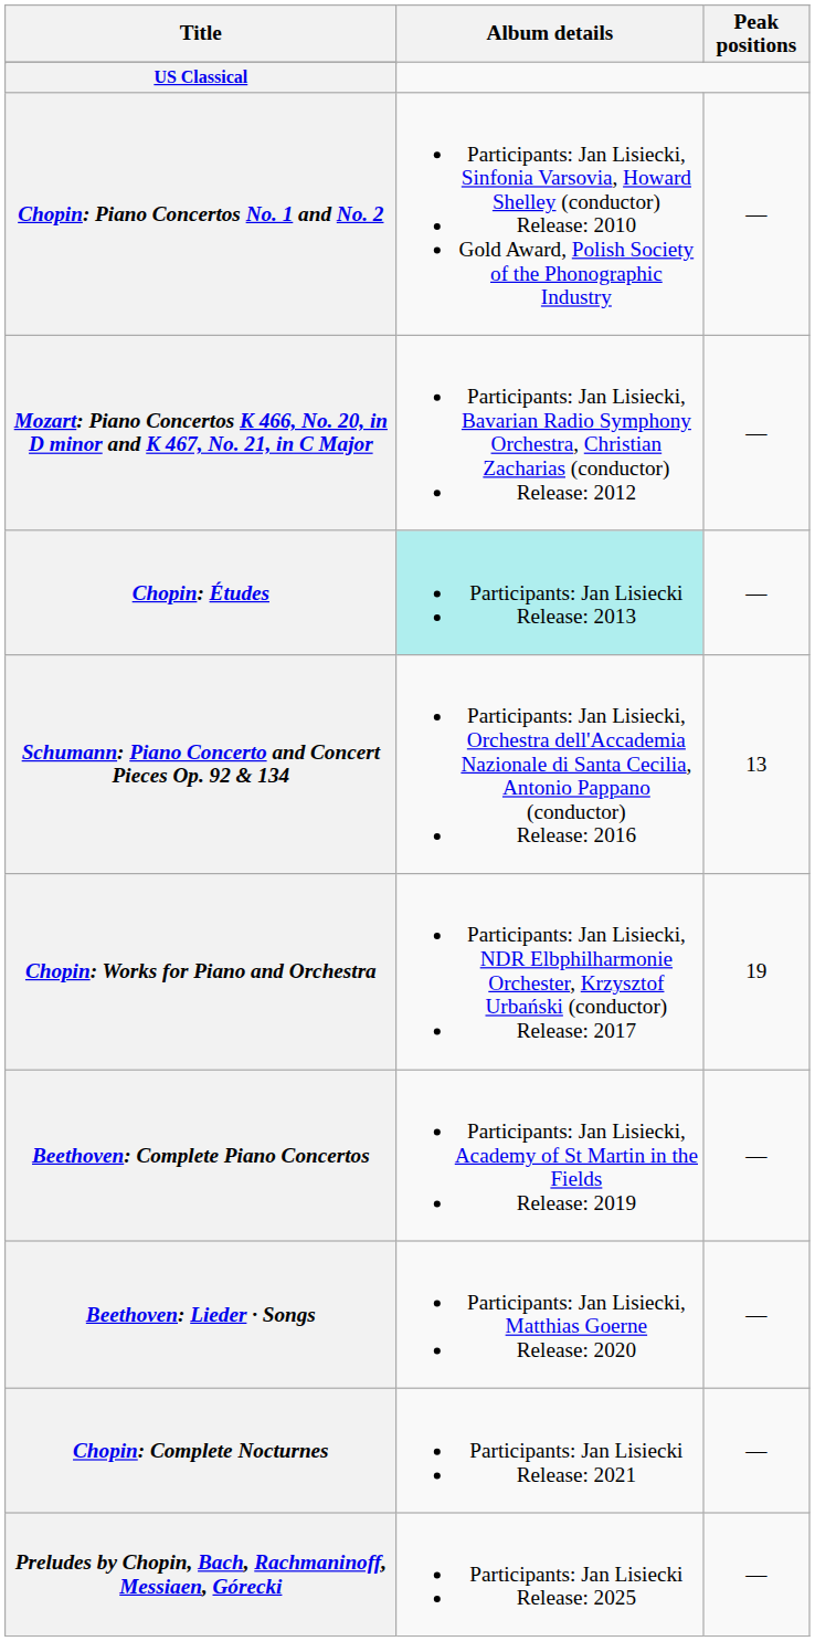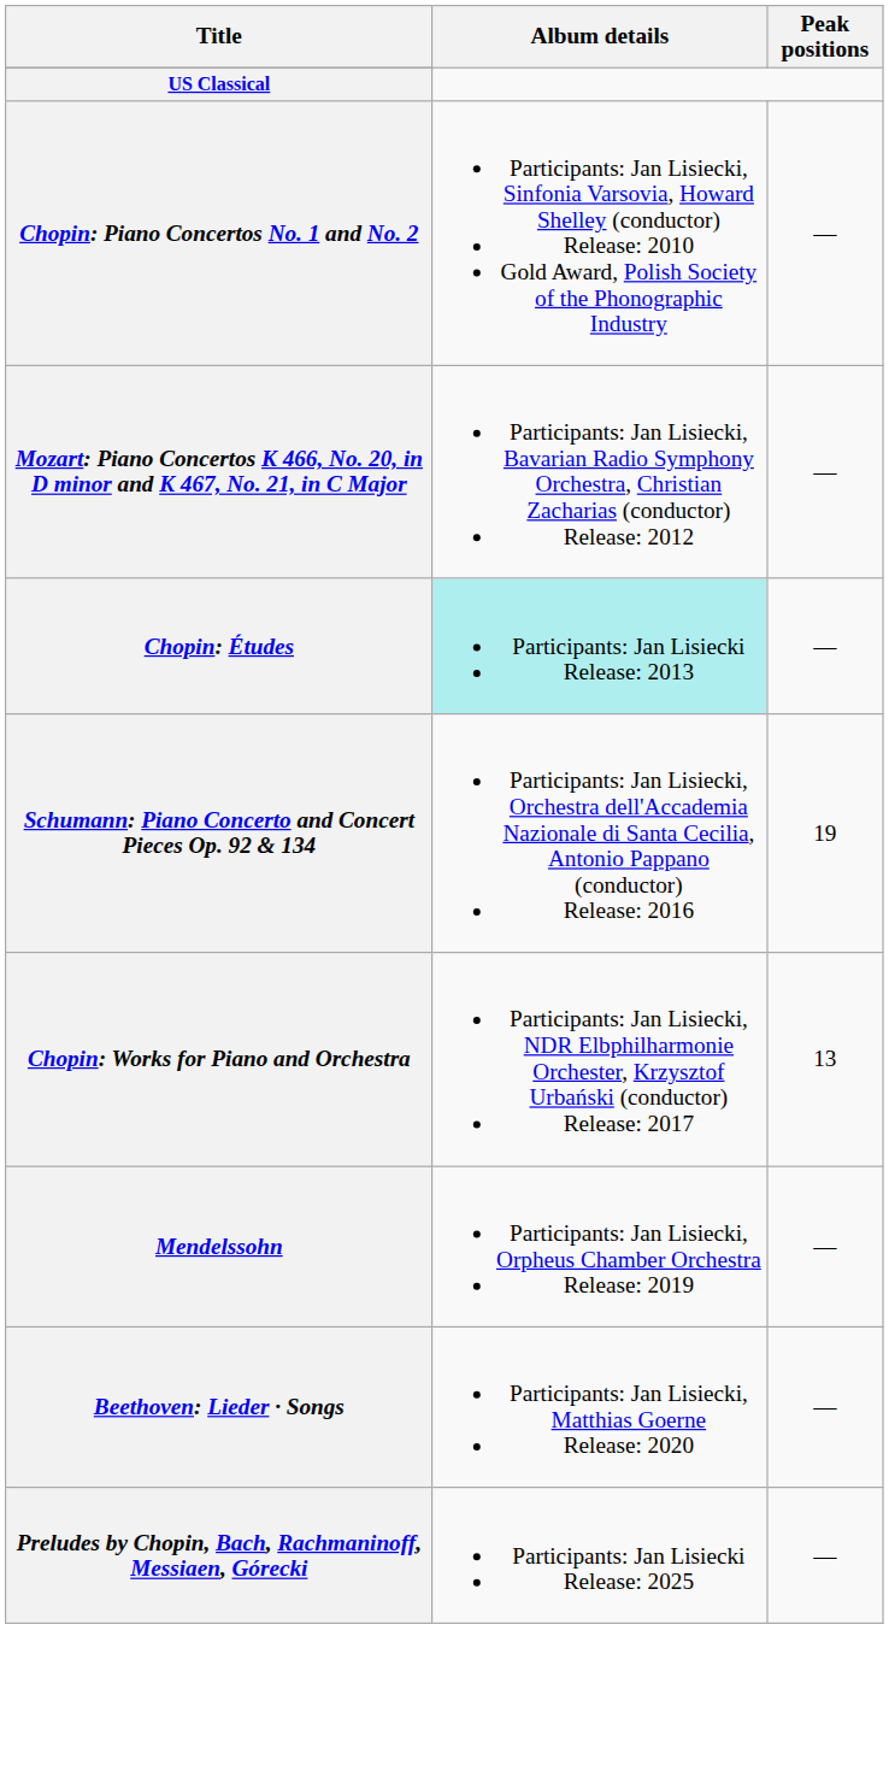 <table class="wikitable plainrowheaders" style="text-align:center;">
 <tr>
 <th rowspan="2" style="width:18em;">Title</th>
 <th rowspan="2" style="width:14em;">Album details</th>
 <th>Peak positions</th>
 </tr>
 <tr>
 </tr>
 <tr>
 </tr>
 <tr style="font-size:smaller;">
 <th style="width:40px;"><a href='#'>US Classical</a><br></th>
 </tr>
 <tr>
 <th scope="row"><em><a href='#'>Chopin</a>: Piano Concertos <a href='#'>No. 1</a> and <a href='#'>No. 2</a></em></th>
 <td><br><ul><li>Participants: Jan Lisiecki, <a href='#'>Sinfonia Varsovia</a>, <a href='#'>Howard Shelley</a> (conductor)</li><li>Release: 2010</li><li>Gold Award, <a href='#'>Polish Society of the Phonographic Industry</a></li></ul></td>
 <td>—</td>
 </tr>
 <tr>
 <th scope="row"><em><a href='#'>Mozart</a>: Piano Concertos <a href='#'>K 466, No. 20, in D minor</a> and <a href='#'>K 467, No. 21, in C Major</a></em></th>
 <td><br><ul><li>Participants: Jan Lisiecki, <a href='#'>Bavarian Radio Symphony Orchestra</a>, <a href='#'>Christian Zacharias</a> (conductor)</li><li>Release: 2012</li></ul></td>
 <td>—</td>
 </tr>
 <tr>
 <th scope="row"><em><a href='#'>Chopin</a>: <a href='#'>Études</a></em></th>
 <td style="background: paleturquoise;"><br><ul><li>Participants: Jan Lisiecki</li><li>Release: 2013</li></ul></td>
 <td>—</td>
 </tr>
 <tr>
 <th scope="row"><em><a href='#'>Schumann</a>: <a href='#'>Piano Concerto</a> and Concert Pieces Op. 92 & 134</em></th>
 <td><br><ul><li>Participants: Jan Lisiecki, <a href='#'>Orchestra dell'Accademia Nazionale di Santa Cecilia</a>, <a href='#'>Antonio Pappano</a> (conductor)</li><li>Release: 2016</li></ul></td>
-<td>13</td>
+<td>19</td>
 </tr>
 <tr>
 <th scope="row"><em><a href='#'>Chopin</a>: Works for Piano and Orchestra</em></th>
 <td><br><ul><li>Participants: Jan Lisiecki, <a href='#'>NDR Elbphilharmonie Orchester</a>, <a href='#'>Krzysztof Urbański</a> (conductor)</li><li>Release: 2017</li></ul></td>
-<td>19</td>
+<td>13</td>
 </tr>
 <tr>
-<th scope="row"><em><a href='#'>Beethoven</a>: Complete Piano Concertos</em></th>
-<td><br><ul><li>Participants: Jan Lisiecki, <a href='#'>Academy of St Martin in the Fields</a></li><li>Release: 2019</li></ul></td>
+<th scope="row"><em><a href='#'>Mendelssohn</a></em></th>
+<td><br><ul><li>Participants: Jan Lisiecki, <a href='#'>Orpheus Chamber Orchestra</a></li><li>Release: 2019</li></ul></td>
 <td>—</td>
 </tr>
 <tr>
 <th scope="row"><em><a href='#'>Beethoven</a>: <a href='#'>Lieder</a> · Songs</em></th>
 <td><br><ul><li>Participants: Jan Lisiecki, <a href='#'>Matthias Goerne</a></li><li>Release: 2020</li></ul></td>
 <td>—</td>
 </tr>
 <tr>
-<th scope="row"><em><a href='#'>Chopin</a>: Complete Nocturnes</em></th>
-<td><br><ul><li>Participants: Jan Lisiecki</li><li>Release: 2021</li></ul></td>
-<td>—</td>
-</tr>
-<tr>
 <th scope="row"><em>Preludes by Chopin, <a href='#'>Bach</a>, <a href='#'>Rachmaninoff</a>, <a href='#'>Messiaen</a>, <a href='#'>Górecki</a></em></th>
 <td><br><ul><li>Participants: Jan Lisiecki</li><li>Release: 2025</li></ul></td>
 <td>—</td>
 </tr>
 </table>
